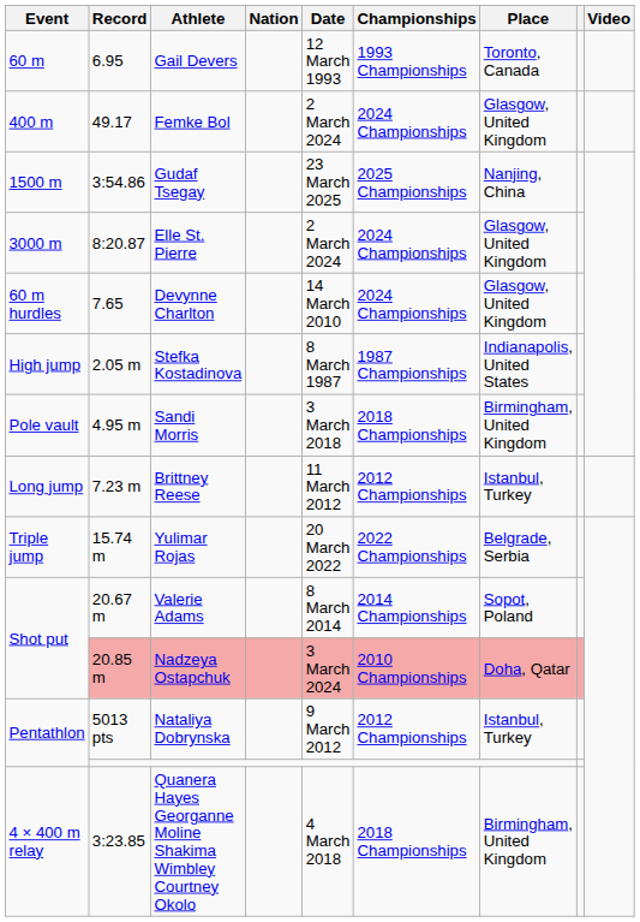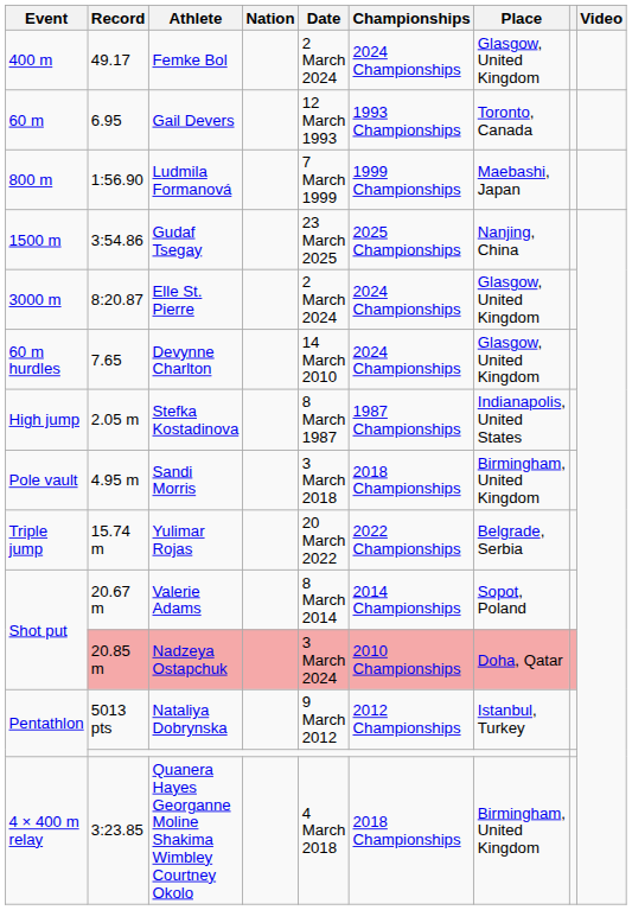 <table class="wikitable" style="font-size:95%; width: 95%">
 <tr>
 <th>Event</th>
 <th>Record</th>
 <th>Athlete</th>
 <th>Nation</th>
 <th>Date</th>
 <th>Championships</th>
 <th>Place</th>
 <th></th>
 <th>Video</th>
 </tr>
 <tr>
+<td><a href='#'>400 m</a></td>
+<td>49.17</td>
+<td><a href='#'>Femke Bol</a></td>
+<td></td>
+<td>2 March 2024</td>
+<td><a href='#'>2024 Championships</a></td>
+<td><a href='#'>Glasgow</a>, United Kingdom</td>
+<td></td>
+<td></td>
+</tr>
+<tr>
 <td><a href='#'>60 m</a></td>
 <td>6.95</td>
 <td><a href='#'>Gail Devers</a></td>
 <td></td>
 <td>12 March 1993</td>
 <td><a href='#'>1993 Championships</a></td>
 <td><a href='#'>Toronto</a>, Canada</td>
 <td></td>
 <td></td>
 </tr>
 <tr>
-<td><a href='#'>400 m</a></td>
-<td>49.17</td>
-<td><a href='#'>Femke Bol</a></td>
+<td><a href='#'>800 m</a></td>
+<td>1:56.90</td>
+<td><a href='#'>Ludmila Formanová</a></td>
 <td></td>
-<td>2 March 2024</td>
-<td><a href='#'>2024 Championships</a></td>
-<td><a href='#'>Glasgow</a>, United Kingdom</td>
+<td>7 March  1999</td>
+<td><a href='#'>1999 Championships</a></td>
+<td><a href='#'>Maebashi</a>, Japan</td>
 <td></td>
 <td></td>
 </tr>
 <tr>
 <td><a href='#'>1500 m</a></td>
 <td>3:54.86</td>
 <td><a href='#'>Gudaf Tsegay</a></td>
 <td></td>
 <td>23 March 2025</td>
 <td><a href='#'>2025 Championships</a></td>
 <td><a href='#'>Nanjing</a>, China</td>
 <td></td>
 </tr>
 <tr>
 <td><a href='#'>3000 m</a></td>
 <td>8:20.87</td>
 <td><a href='#'>Elle St. Pierre</a></td>
 <td></td>
 <td>2 March 2024</td>
 <td><a href='#'>2024 Championships</a></td>
 <td><a href='#'>Glasgow</a>, United Kingdom</td>
 <td></td>
 </tr>
 <tr>
 <td><a href='#'>60 m hurdles</a></td>
 <td>7.65</td>
 <td><a href='#'>Devynne Charlton</a></td>
 <td></td>
 <td>14 March 2010</td>
 <td><a href='#'>2024 Championships</a></td>
 <td><a href='#'>Glasgow</a>, United Kingdom</td>
 <td></td>
 </tr>
 <tr>
 <td><a href='#'>High jump</a></td>
 <td>2.05 m</td>
 <td><a href='#'>Stefka Kostadinova</a></td>
 <td></td>
 <td>8 March 1987</td>
 <td><a href='#'>1987 Championships</a></td>
 <td><a href='#'>Indianapolis</a>, United States</td>
 <td></td>
 </tr>
 <tr>
 <td><a href='#'>Pole vault</a></td>
 <td>4.95 m</td>
 <td><a href='#'>Sandi Morris</a></td>
 <td></td>
 <td>3 March 2018</td>
 <td><a href='#'>2018 Championships</a></td>
 <td><a href='#'>Birmingham</a>, United Kingdom</td>
-<td></td>
-</tr>
-<tr>
-<td><a href='#'>Long jump</a></td>
-<td>7.23 m</td>
-<td><a href='#'>Brittney Reese</a></td>
-<td></td>
-<td>11 March 2012</td>
-<td><a href='#'>2012 Championships</a></td>
-<td><a href='#'>Istanbul</a>, Turkey</td>
-<td></td>
 <td></td>
 </tr>
 <tr>
 <td><a href='#'>Triple jump</a></td>
 <td>15.74 m</td>
 <td><a href='#'>Yulimar Rojas</a></td>
 <td></td>
 <td>20 March 2022</td>
 <td><a href='#'>2022 Championships</a></td>
 <td><a href='#'>Belgrade</a>, Serbia</td>
 <td></td>
 </tr>
 <tr>
 <td rowspan=2><a href='#'>Shot put</a></td>
 <td>20.67 m</td>
 <td><a href='#'>Valerie Adams</a></td>
 <td></td>
 <td>8 March 2014</td>
 <td><a href='#'>2014 Championships</a></td>
 <td><a href='#'>Sopot</a>, Poland</td>
 <td></td>
 </tr>
 <tr bgcolor=#F5A9A9>
 <td>20.85 m </td>
 <td><a href='#'>Nadzeya Ostapchuk</a></td>
 <td></td>
 <td>3 March 2024</td>
 <td><a href='#'>2010 Championships</a></td>
 <td><a href='#'>Doha</a>, Qatar</td>
 <td></td>
 </tr>
 <tr>
 <td rowspan=2><a href='#'>Pentathlon</a></td>
 <td>5013 pts</td>
 <td><a href='#'>Nataliya Dobrynska</a></td>
 <td></td>
 <td>9 March 2012</td>
 <td><a href='#'>2012 Championships</a></td>
 <td><a href='#'>Istanbul</a>, Turkey</td>
 <td></td>
 </tr>
 <tr>
 <td colspan=6></td>
 <td></td>
 </tr>
 <tr>
 <td><a href='#'>4 × 400 m relay</a></td>
 <td>3:23.85</td>
 <td><a href='#'>Quanera Hayes</a><br><a href='#'>Georganne Moline</a><br><a href='#'>Shakima Wimbley</a><br><a href='#'>Courtney Okolo</a></td>
 <td></td>
 <td>4 March 2018</td>
 <td><a href='#'>2018 Championships</a></td>
 <td><a href='#'>Birmingham</a>, United Kingdom</td>
 <td></td>
 </tr>
 </table>
